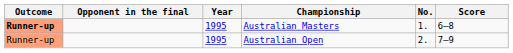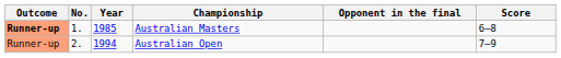 <table class="sortable wikitable">
 <tr>
 <th width="80">Outcome</th>
-<th width="200">Opponent in the final</th>
+<th width="20">No.</th>
 <th width="50">Year</th>
 <th width="250">Championship</th>
-<th width="20">No.</th>
+<th width="200">Opponent in the final</th>
 <th width="100">Score</th>
 </tr>
 <tr>
 <td style="background:#ffa07a;"><strong>Runner-up</strong></td>
+<td>1.</td>
+<td><a href='#'>1985</a></td>
+<td><a href='#'>Australian Masters</a></td>
 <td> </td>
-<td><a href='#'>1995</a></td>
-<td><a href='#'>Australian Masters</a></td>
-<td>1.</td>
 <td>6–8</td>
 </tr>
 <tr>
 <td style="background:#ffa07a;">Runner-up</td>
+<td>2.</td>
+<td><a href='#'>1994</a></td>
+<td><a href='#'>Australian Open</a></td>
 <td> </td>
-<td><a href='#'>1995</a></td>
-<td><a href='#'>Australian Open</a></td>
-<td>2.</td>
 <td>7–9</td>
 </tr>
 </table>
